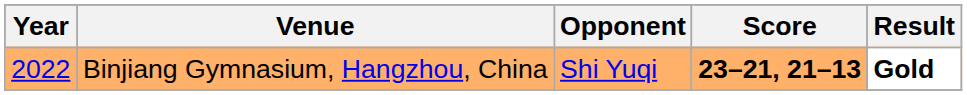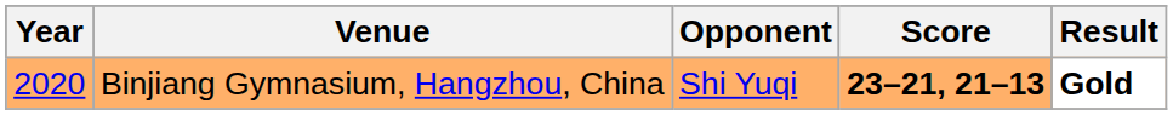 <table class="sortable wikitable" style="font-size: 90%;">
 <tr>
 <th>Year</th>
 <th>Venue</th>
 <th>Opponent</th>
 <th>Score</th>
 <th>Result</th>
 </tr>
 <tr style="background:#FFB069">
-<td align="center"><a href='#'>2022</a></td>
+<td align="center"><a href='#'>2020</a></td>
 <td align="left">Binjiang Gymnasium, <a href='#'>Hangzhou</a>, China</td>
 <td align="left"> <a href='#'>Shi Yuqi</a></td>
 <td align="left"><strong>23–21, 21–13</strong></td>
 <td style="text-align:left; background:white"> <strong>Gold</strong></td>
 </tr>
 </table>
